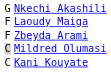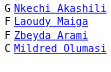 <table border="0" cellpadding="0">
 <tr>
 <td>G</td>
 <td></td>
 <td><a href='#'>Nkechi Akashili</a></td>
 </tr>
 <tr>
 <td>F</td>
 <td></td>
 <td><a href='#'>Laoudy Maiga</a></td>
 </tr>
 <tr>
 <td>F</td>
 <td></td>
 <td><a href='#'>Zbeyda Arami</a></td>
 </tr>
 <tr>
-<td style="background: lightgrey;">C</td>
+<td>C</td>
 <td></td>
 <td><a href='#'>Mildred Olumasi</a></td>
 </tr>
-<tr>
-<td>C</td>
-<td></td>
-<td><a href='#'>Kani Kouyate</a></td>
-</tr>
 </table>
